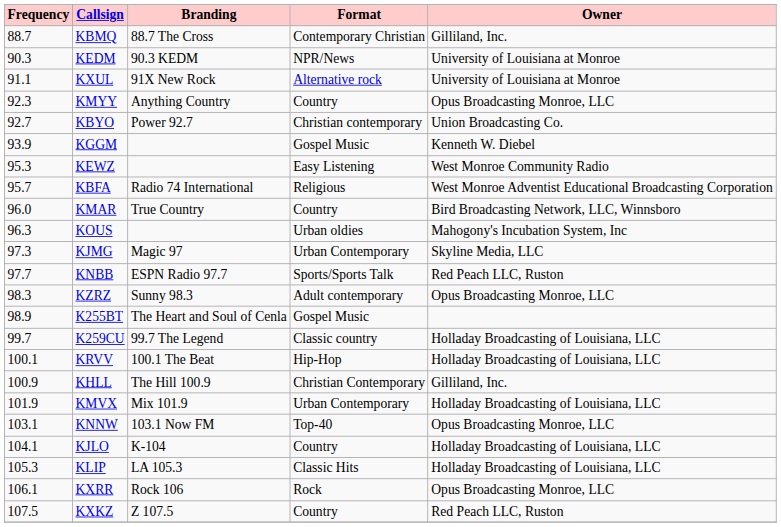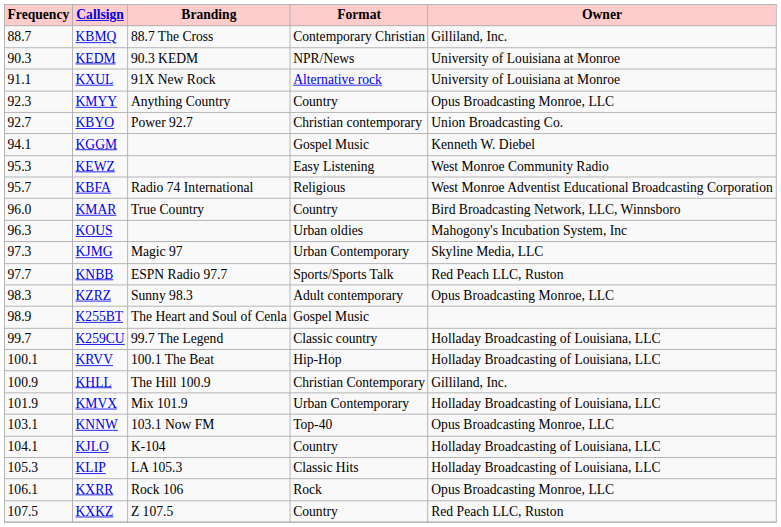 <table class="wikitable">
 <tr>
 <th style="background:#ffcccc;"><strong>Frequency</strong></th>
 <th style="background:#ffcccc;"><strong><a href='#'>Callsign</a></strong></th>
 <th style="background:#ffcccc;"><strong>Branding</strong></th>
 <th style="background:#ffcccc;"><strong>Format</strong></th>
 <th style="background:#ffcccc;"><strong>Owner</strong></th>
 </tr>
 <tr>
 <td>88.7</td>
 <td><a href='#'>KBMQ</a></td>
 <td>88.7 The Cross</td>
 <td>Contemporary Christian</td>
 <td>Gilliland, Inc.</td>
 </tr>
 <tr>
 <td>90.3</td>
 <td><a href='#'>KEDM</a></td>
 <td>90.3 KEDM</td>
 <td>NPR/News</td>
 <td>University of Louisiana at Monroe</td>
 </tr>
 <tr>
 <td>91.1</td>
 <td><a href='#'>KXUL</a></td>
 <td>91X New Rock</td>
 <td><a href='#'>Alternative rock</a></td>
 <td>University of Louisiana at Monroe</td>
 </tr>
 <tr>
 <td>92.3</td>
 <td><a href='#'>KMYY</a></td>
 <td>Anything Country</td>
 <td>Country</td>
 <td>Opus Broadcasting Monroe, LLC</td>
 </tr>
 <tr>
 <td>92.7</td>
 <td><a href='#'>KBYO</a></td>
 <td>Power 92.7</td>
 <td>Christian contemporary</td>
 <td>Union Broadcasting Co.</td>
 </tr>
 <tr>
-<td>93.9</td>
+<td>94.1</td>
 <td><a href='#'>KGGM</a></td>
 <td></td>
 <td>Gospel Music</td>
 <td>Kenneth W. Diebel</td>
 </tr>
 <tr>
 <td>95.3</td>
 <td><a href='#'>KEWZ</a></td>
 <td></td>
 <td>Easy Listening</td>
 <td>West Monroe Community Radio</td>
 </tr>
 <tr>
 <td>95.7</td>
 <td><a href='#'>KBFA</a></td>
 <td>Radio 74 International</td>
 <td>Religious</td>
 <td>West Monroe Adventist Educational Broadcasting Corporation</td>
 </tr>
 <tr>
 <td>96.0</td>
 <td><a href='#'>KMAR</a></td>
 <td>True Country</td>
 <td>Country</td>
 <td>Bird Broadcasting Network, LLC, Winnsboro</td>
 </tr>
 <tr>
 <td>96.3</td>
 <td><a href='#'>KOUS</a></td>
 <td></td>
 <td>Urban oldies</td>
 <td>Mahogony's Incubation System, Inc</td>
 </tr>
 <tr>
 <td>97.3</td>
 <td><a href='#'>KJMG</a></td>
 <td>Magic 97</td>
 <td>Urban Contemporary</td>
 <td>Skyline Media, LLC</td>
 </tr>
 <tr>
 <td>97.7</td>
 <td><a href='#'>KNBB</a></td>
 <td>ESPN Radio 97.7</td>
 <td>Sports/Sports Talk</td>
 <td>Red Peach LLC, Ruston</td>
 </tr>
 <tr>
 <td>98.3</td>
 <td><a href='#'>KZRZ</a></td>
 <td>Sunny 98.3</td>
 <td>Adult contemporary</td>
 <td>Opus Broadcasting Monroe, LLC</td>
 </tr>
 <tr>
 <td>98.9</td>
 <td><a href='#'>K255BT</a></td>
 <td>The Heart and Soul of Cenla</td>
 <td>Gospel Music</td>
 <td></td>
 </tr>
 <tr>
 <td>99.7</td>
 <td><a href='#'>K259CU</a></td>
 <td>99.7 The Legend</td>
 <td>Classic country</td>
 <td>Holladay Broadcasting of Louisiana, LLC</td>
 </tr>
 <tr>
 <td>100.1</td>
 <td><a href='#'>KRVV</a></td>
 <td>100.1 The Beat</td>
 <td>Hip-Hop</td>
 <td>Holladay Broadcasting of Louisiana, LLC</td>
 </tr>
 <tr>
 <td>100.9</td>
 <td><a href='#'>KHLL</a></td>
 <td>The Hill 100.9</td>
 <td>Christian Contemporary</td>
 <td>Gilliland, Inc.</td>
 </tr>
 <tr>
 <td>101.9</td>
 <td><a href='#'>KMVX</a></td>
 <td>Mix 101.9</td>
 <td>Urban Contemporary</td>
 <td>Holladay Broadcasting of Louisiana, LLC</td>
 </tr>
 <tr>
 <td>103.1</td>
 <td><a href='#'>KNNW</a></td>
 <td>103.1 Now FM</td>
 <td>Top-40</td>
 <td>Opus Broadcasting Monroe, LLC</td>
 </tr>
 <tr>
 <td>104.1</td>
 <td><a href='#'>KJLO</a></td>
 <td>K-104</td>
 <td>Country</td>
 <td>Holladay Broadcasting of Louisiana, LLC</td>
 </tr>
 <tr>
 <td>105.3</td>
 <td><a href='#'>KLIP</a></td>
 <td>LA 105.3</td>
 <td>Classic Hits</td>
 <td>Holladay Broadcasting of Louisiana, LLC</td>
 </tr>
 <tr>
 <td>106.1</td>
 <td><a href='#'>KXRR</a></td>
 <td>Rock 106</td>
 <td>Rock</td>
 <td>Opus Broadcasting Monroe, LLC</td>
 </tr>
 <tr>
 <td>107.5</td>
 <td><a href='#'>KXKZ</a></td>
 <td>Z 107.5</td>
 <td>Country</td>
 <td>Red Peach LLC, Ruston</td>
 </tr>
 <tr>
 </tr>
 </table>
